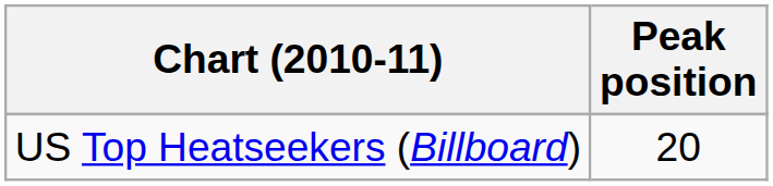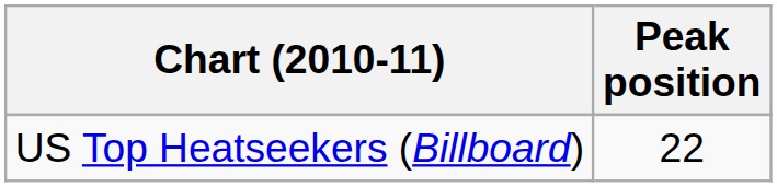 <table class="wikitable sortable">
 <tr>
 <th scope="col">Chart (2010-11)</th>
 <th scope="col">Peak<br>position</th>
 </tr>
 <tr>
 </tr>
 <tr>
 </tr>
 <tr>
 </tr>
 <tr>
 <td>US <a href='#'>Top Heatseekers</a> (<em><a href='#'>Billboard</a></em>)</td>
-<td style="text-align:center;">20</td>
+<td style="text-align:center;">22</td>
 </tr>
 </table>
